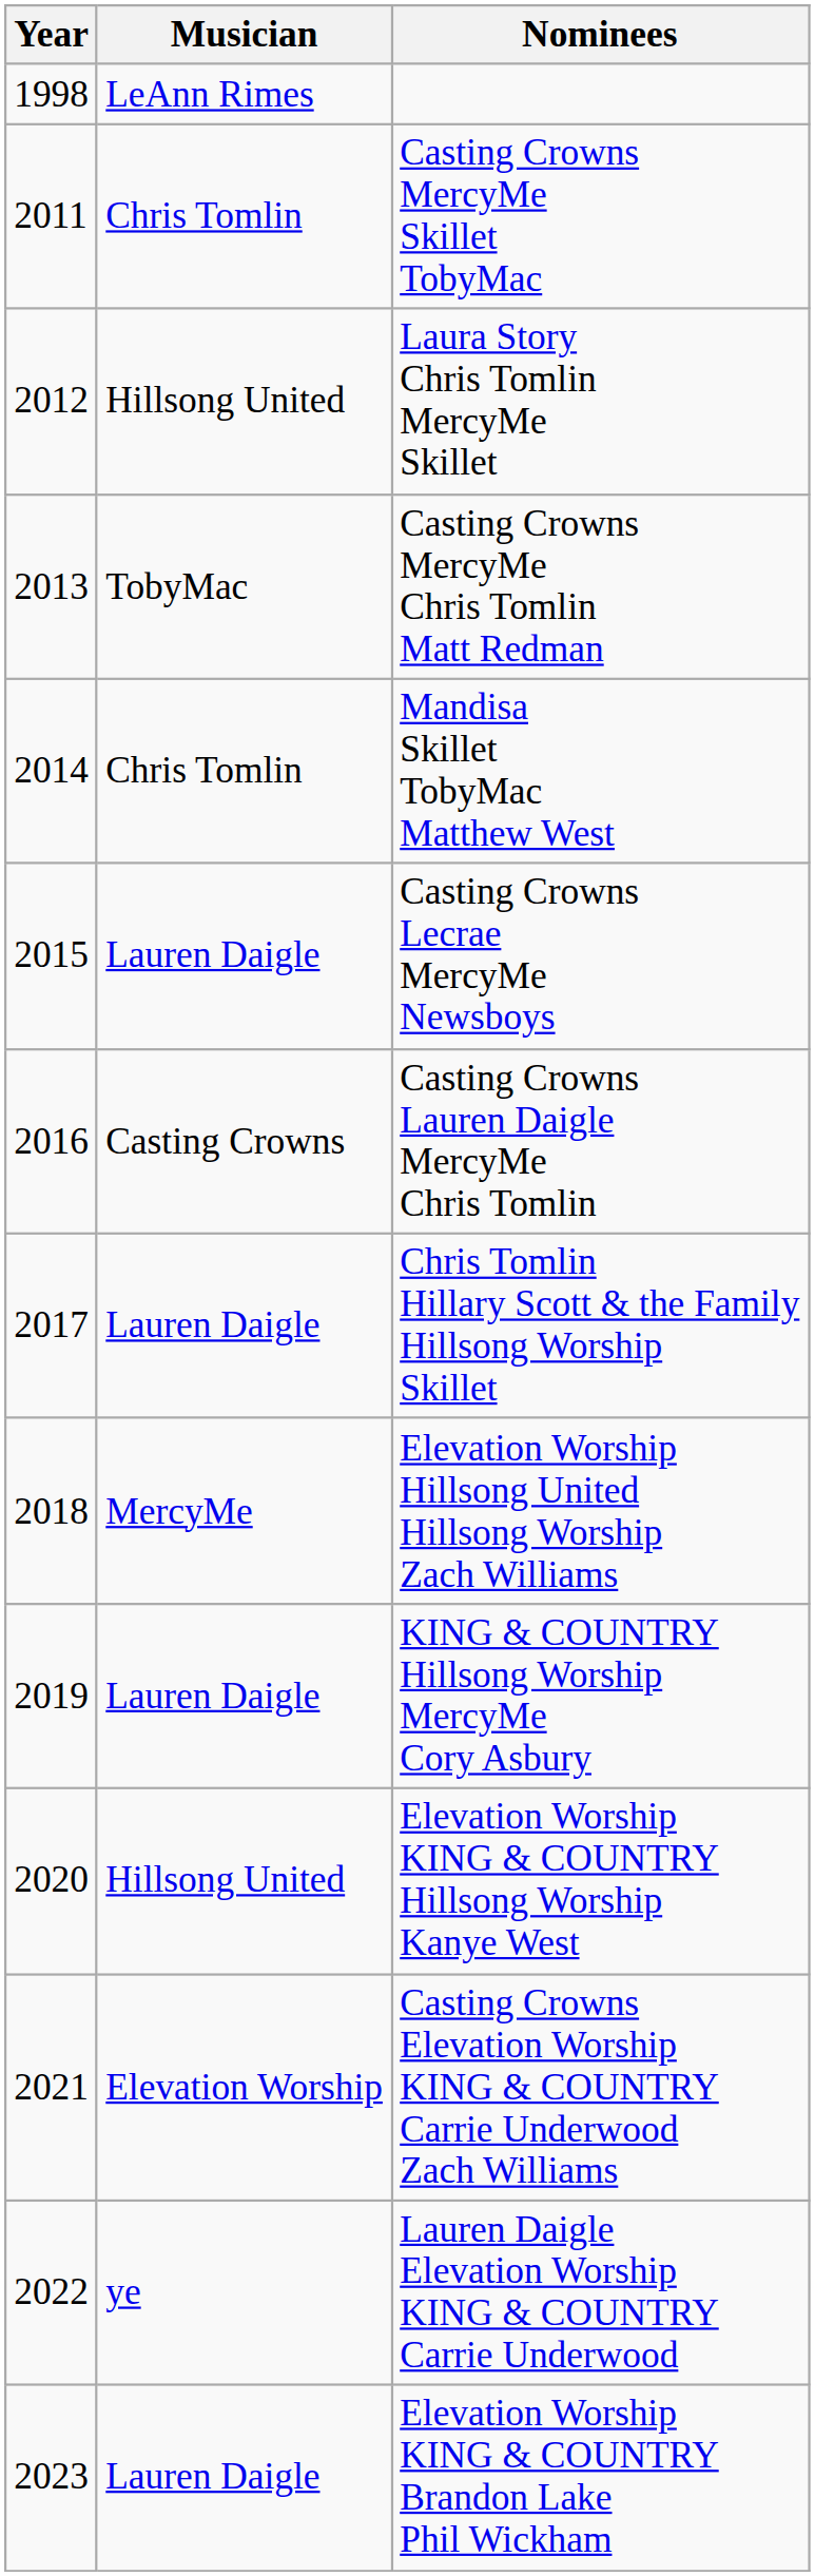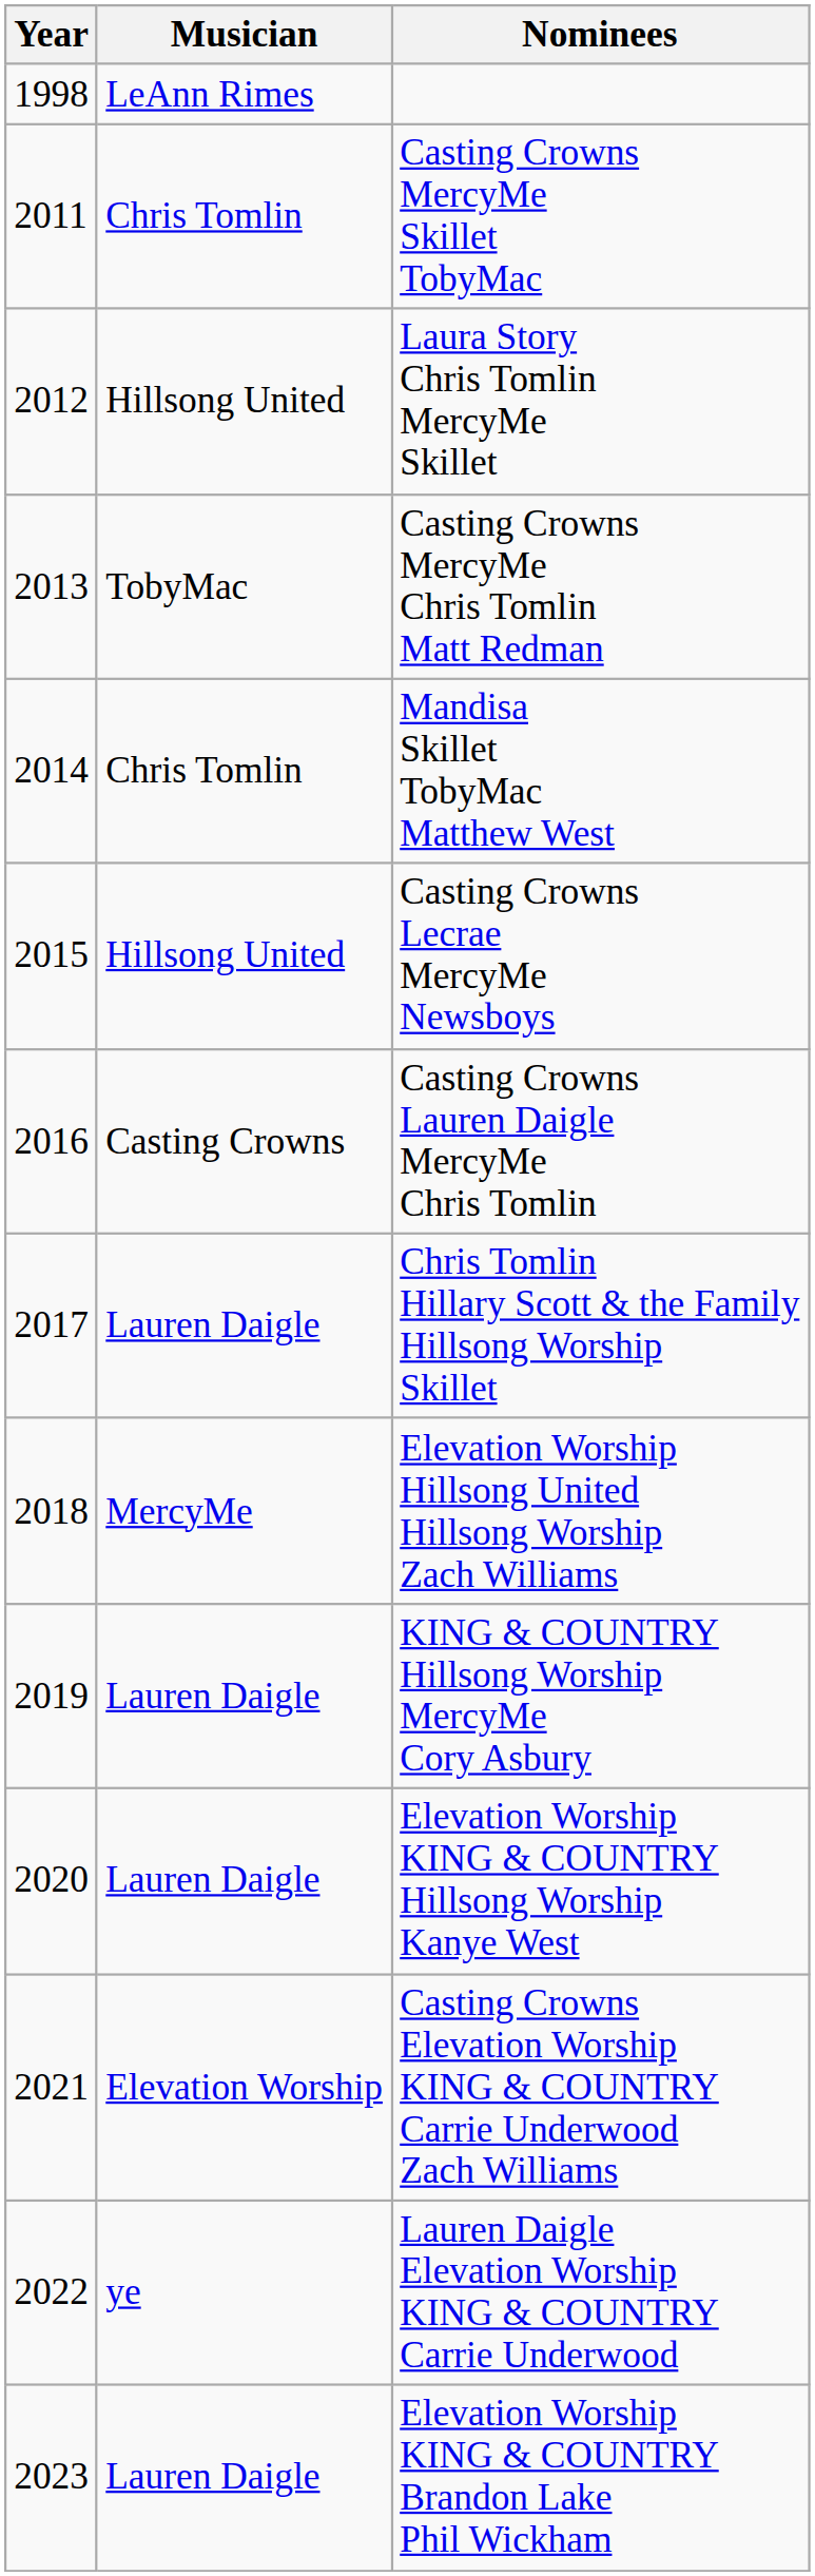 <table class="wikitable">
 <tr>
 <th>Year</th>
 <th>Musician</th>
 <th>Nominees</th>
 </tr>
 <tr>
 <td>1998</td>
 <td><a href='#'>LeAnn Rimes</a></td>
 <td></td>
 </tr>
 <tr>
 <td>2011</td>
 <td><a href='#'>Chris Tomlin</a></td>
 <td><a href='#'>Casting Crowns</a><br><a href='#'>MercyMe</a><br><a href='#'>Skillet</a><br><a href='#'>TobyMac</a></td>
 </tr>
 <tr>
 <td>2012</td>
 <td>Hillsong United</td>
 <td><a href='#'>Laura Story</a><br>Chris Tomlin<br>MercyMe<br>Skillet</td>
 </tr>
 <tr>
 <td>2013</td>
 <td>TobyMac</td>
 <td>Casting Crowns<br>MercyMe<br>Chris Tomlin<br><a href='#'>Matt Redman</a></td>
 </tr>
 <tr>
 <td>2014</td>
 <td>Chris Tomlin</td>
 <td><a href='#'>Mandisa</a><br>Skillet<br>TobyMac<br><a href='#'>Matthew West</a></td>
 </tr>
 <tr>
 <td>2015</td>
-<td><a href='#'>Lauren Daigle</a></td>
+<td><a href='#'>Hillsong United</a></td>
 <td>Casting Crowns<br><a href='#'>Lecrae</a><br>MercyMe<br><a href='#'>Newsboys</a></td>
 </tr>
 <tr>
 <td>2016</td>
 <td>Casting Crowns</td>
 <td>Casting Crowns<br><a href='#'>Lauren Daigle</a><br>MercyMe<br>Chris Tomlin</td>
 </tr>
 <tr>
 <td>2017</td>
 <td><a href='#'>Lauren Daigle</a></td>
 <td><a href='#'>Chris Tomlin</a><br><a href='#'>Hillary Scott & the Family</a><br><a href='#'>Hillsong Worship</a><br><a href='#'>Skillet</a></td>
 </tr>
 <tr>
 <td>2018</td>
 <td><a href='#'>MercyMe</a></td>
 <td><a href='#'>Elevation Worship</a><br><a href='#'>Hillsong United</a><br><a href='#'>Hillsong Worship</a><br><a href='#'>Zach Williams</a></td>
 </tr>
 <tr>
 <td>2019</td>
 <td><a href='#'>Lauren Daigle</a></td>
 <td><a href='#'>KING & COUNTRY</a><br><a href='#'>Hillsong Worship</a><br><a href='#'>MercyMe</a><br><a href='#'>Cory Asbury</a></td>
 </tr>
 <tr>
 <td>2020</td>
-<td><a href='#'>Hillsong United</a></td>
+<td><a href='#'>Lauren Daigle</a></td>
 <td><a href='#'>Elevation Worship</a><br><a href='#'>KING & COUNTRY</a><br><a href='#'>Hillsong Worship</a><br><a href='#'>Kanye West</a></td>
 </tr>
 <tr>
 <td>2021</td>
 <td><a href='#'>Elevation Worship</a></td>
 <td><a href='#'>Casting Crowns</a><br><a href='#'>Elevation Worship</a><br><a href='#'>KING & COUNTRY</a><br><a href='#'>Carrie Underwood</a><br><a href='#'>Zach Williams</a></td>
 </tr>
 <tr>
 <td>2022</td>
 <td><a href='#'>ye</a></td>
 <td><a href='#'>Lauren Daigle</a><br><a href='#'>Elevation Worship</a><br><a href='#'>KING & COUNTRY</a><br><a href='#'>Carrie Underwood</a></td>
 </tr>
 <tr>
 <td>2023</td>
 <td><a href='#'>Lauren Daigle</a></td>
 <td><a href='#'>Elevation Worship</a><br><a href='#'>KING & COUNTRY</a><br><a href='#'>Brandon Lake</a><br><a href='#'>Phil Wickham</a></td>
 </tr>
 </table>
